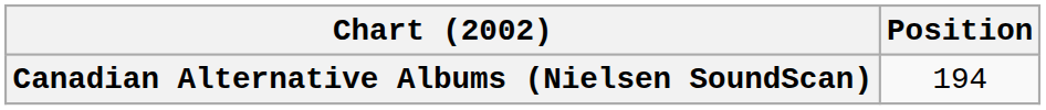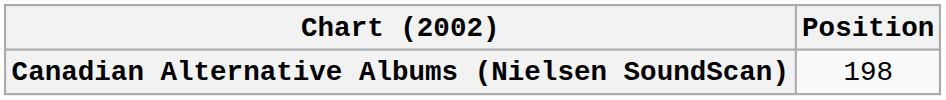 <table class="wikitable plainrowheaders">
 <tr>
 <th scope="col">Chart (2002)</th>
 <th scope="col">Position</th>
 </tr>
 <tr>
 <th scope="row">Canadian Alternative Albums (Nielsen SoundScan)</th>
-<td align=center>194</td>
+<td align=center>198</td>
 </tr>
 </table>
